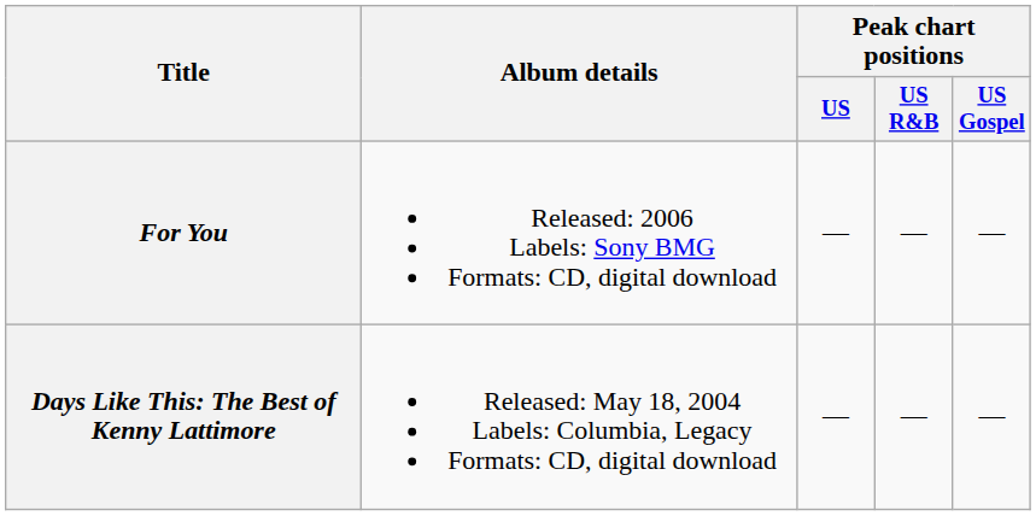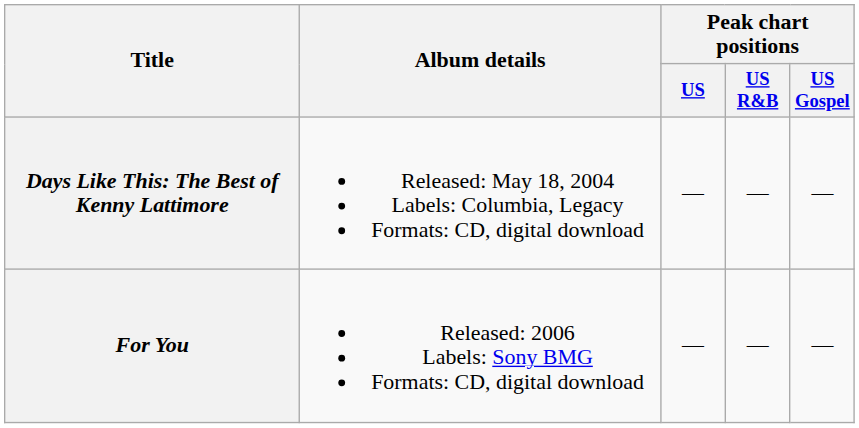 <table class="wikitable plainrowheaders" style="text-align:center;">
 <tr>
 <th scope="col" rowspan="2" style="width:13em;">Title</th>
 <th scope="col" rowspan="2" style="width:16em;">Album details</th>
 <th scope="col" colspan="3">Peak chart positions</th>
 </tr>
 <tr>
 <th scope="col" style="width:3em;font-size:85%;"><a href='#'>US</a><br></th>
 <th scope="col" style="width:3em;font-size:85%;"><a href='#'>US<br>R&B</a><br></th>
 <th scope="col" style="width:3em;font-size:85%;"><a href='#'>US<br>Gospel</a><br></th>
 </tr>
 <tr>
+<th scope="row"><em>Days Like This: The Best of Kenny Lattimore</em></th>
+<td><br><ul><li>Released: May 18, 2004</li><li>Labels: Columbia, Legacy</li><li>Formats: CD, digital download</li></ul></td>
+<td>—</td>
+<td>—</td>
+<td>—</td>
+</tr>
+<tr>
 <th scope="row"><em>For You</em></th>
 <td><br><ul><li>Released: 2006</li><li>Labels: <a href='#'>Sony BMG</a></li><li>Formats: CD, digital download</li></ul></td>
 <td>—</td>
 <td>—</td>
 <td>—</td>
 </tr>
-<tr>
-<th scope="row"><em>Days Like This: The Best of Kenny Lattimore</em></th>
-<td><br><ul><li>Released: May 18, 2004</li><li>Labels: Columbia, Legacy</li><li>Formats: CD, digital download</li></ul></td>
-<td>—</td>
-<td>—</td>
-<td>—</td>
-</tr>
 </table>
